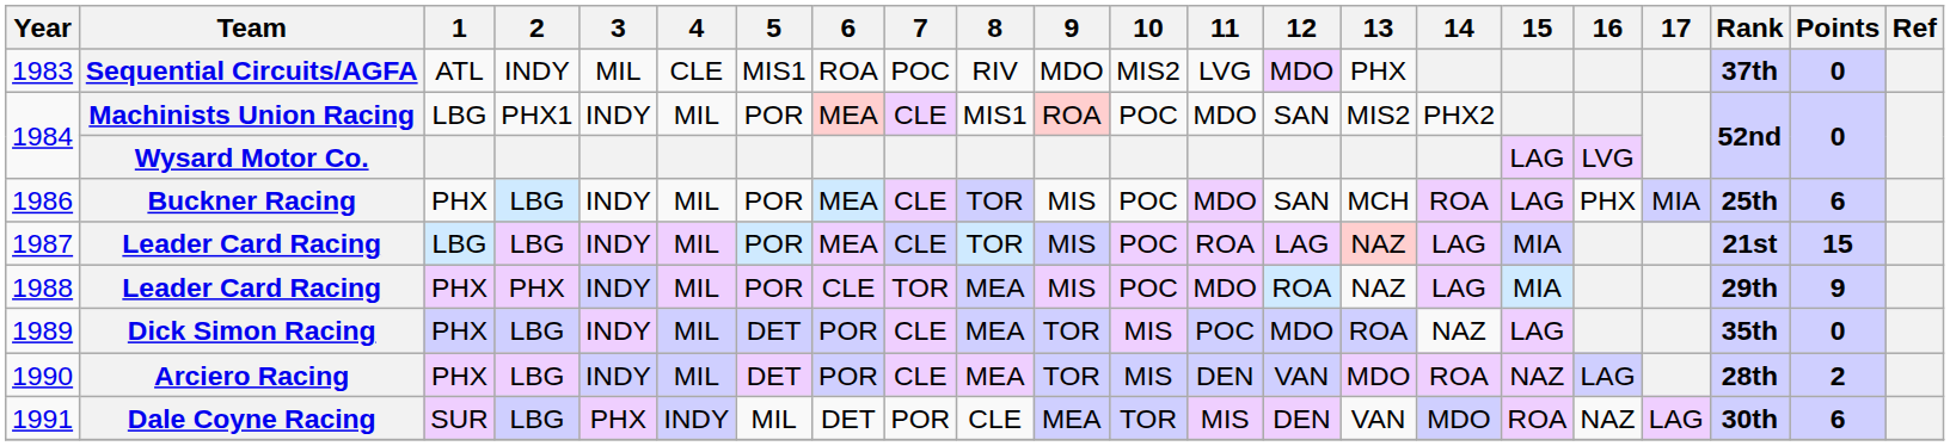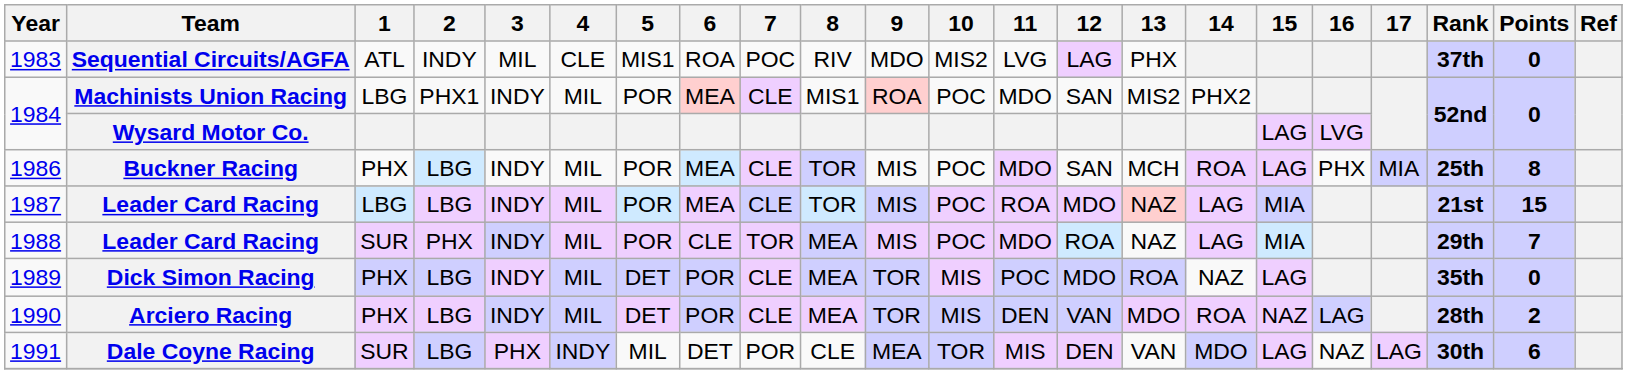 <table class="wikitable" style="text-align:center; font-size:95%">
 <tr>
 <th>Year</th>
 <th>Team</th>
 <th>1</th>
 <th>2</th>
 <th>3</th>
 <th>4</th>
 <th>5</th>
 <th>6</th>
 <th>7</th>
 <th>8</th>
 <th>9</th>
 <th>10</th>
 <th>11</th>
 <th>12</th>
 <th>13</th>
 <th>14</th>
 <th>15</th>
 <th>16</th>
 <th>17</th>
 <th>Rank</th>
 <th>Points</th>
 <th>Ref</th>
 </tr>
 <tr>
 <td><a href='#'>1983</a></td>
 <th><a href='#'>Sequential Circuits/AGFA</a></th>
 <td>ATL</td>
 <td>INDY</td>
 <td>MIL</td>
 <td>CLE</td>
 <td>MIS1</td>
 <td>ROA</td>
 <td>POC</td>
 <td>RIV</td>
 <td>MDO</td>
 <td>MIS2</td>
 <td>LVG</td>
-<td style="background:#EFCFFF;">MDO<br></td>
+<td style="background:#EFCFFF;">LAG<br></td>
 <td>PHX</td>
 <th></th>
 <th></th>
 <th></th>
 <th></th>
 <td style="background:#CFCFFF;"><strong>37th</strong></td>
 <td style="background:#CFCFFF;"><strong>0</strong></td>
 <th></th>
 </tr>
 <tr>
 <td rowspan="2"><a href='#'>1984</a></td>
 <th><a href='#'>Machinists Union Racing</a></th>
 <td>LBG</td>
 <td>PHX1</td>
 <td>INDY</td>
 <td>MIL</td>
 <td>POR</td>
 <td style="background:#FFCFCF;">MEA<br></td>
 <td style="background:#EFCFFF;">CLE<br></td>
 <td>MIS1</td>
 <td style="background:#FFCFCF;">ROA<br></td>
 <td>POC</td>
 <td>MDO</td>
 <td>SAN</td>
 <td>MIS2</td>
 <td>PHX2</td>
 <th></th>
 <th></th>
 <th rowspan="2"></th>
 <td style="background:#CFCFFF;" rowspan="2"><strong>52nd</strong></td>
 <td style="background:#CFCFFF;" rowspan="2"><strong>0</strong></td>
 <th rowspan=2></th>
 </tr>
 <tr>
 <th><a href='#'>Wysard Motor Co.</a></th>
 <th></th>
 <th></th>
 <th></th>
 <th></th>
 <th></th>
 <th></th>
 <th></th>
 <th></th>
 <th></th>
 <th></th>
 <th></th>
 <th></th>
 <th></th>
 <th></th>
 <td style="background:#EFCFFF;">LAG<br></td>
 <td style="background:#EFCFFF;">LVG<br></td>
 </tr>
 <tr>
 <td><a href='#'>1986</a></td>
 <th><a href='#'>Buckner Racing</a></th>
 <td>PHX</td>
 <td style="background:#CFEAFF;">LBG<br></td>
 <td>INDY</td>
 <td>MIL</td>
 <td>POR</td>
 <td style="background:#CFEAFF;">MEA<br></td>
 <td style="background:#EFCFFF;">CLE<br></td>
 <td style="background:#CFCFFF;">TOR<br></td>
 <td>MIS</td>
 <td>POC</td>
 <td style="background:#EFCFFF;">MDO<br></td>
 <td>SAN</td>
 <td>MCH</td>
 <td style="background:#EFCFFF;">ROA<br></td>
 <td style="background:#EFCFFF;">LAG<br></td>
 <td>PHX</td>
 <td style="background:#CFCFFF;">MIA<br></td>
 <td style="background:#CFCFFF;"><strong>25th</strong></td>
-<td style="background:#CFCFFF;"><strong>6</strong></td>
+<td style="background:#CFCFFF;"><strong>8</strong></td>
 <th></th>
 </tr>
 <tr>
 <td><a href='#'>1987</a></td>
 <th><a href='#'>Leader Card Racing</a></th>
 <td style="background:#CFEAFF;">LBG<br></td>
 <td style="background:#EFCFFF;">LBG<br></td>
 <td style="background:#EFCFFF;">INDY<br></td>
 <td style="background:#EFCFFF;">MIL<br></td>
 <td style="background:#CFEAFF;">POR<br></td>
 <td style="background:#EFCFFF;">MEA<br></td>
 <td style="background:#CFCFFF;">CLE<br></td>
 <td style="background:#CFEAFF;">TOR<br></td>
 <td style="background:#CFCFFF;">MIS<br></td>
 <td style="background:#EFCFFF;">POC<br></td>
 <td style="background:#EFCFFF;">ROA<br></td>
-<td style="background:#EFCFFF;">LAG<br></td>
+<td style="background:#EFCFFF;">MDO<br></td>
 <td style="background:#FFCFCF;">NAZ<br></td>
 <td style="background:#EFCFFF;">LAG<br></td>
 <td style="background:#CFCFFF;">MIA<br></td>
 <th></th>
 <th></th>
 <td style="background:#CFCFFF;"><strong>21st</strong></td>
 <td style="background:#CFCFFF;"><strong>15</strong></td>
 <th></th>
 </tr>
 <tr>
 <td><a href='#'>1988</a></td>
 <th><a href='#'>Leader Card Racing</a></th>
-<td style="background:#EFCFFF;">PHX<br></td>
+<td style="background:#EFCFFF;">SUR<br></td>
 <td style="background:#EFCFFF;">PHX<br></td>
 <td style="background:#CFCFFF;">INDY<br></td>
 <td style="background:#EFCFFF;">MIL<br></td>
 <td style="background:#EFCFFF;">POR<br></td>
 <td style="background:#EFCFFF;">CLE<br></td>
 <td style="background:#EFCFFF;">TOR<br></td>
 <td style="background:#CFCFFF;">MEA<br></td>
 <td style="background:#EFCFFF;">MIS<br></td>
 <td style="background:#EFCFFF;">POC<br></td>
 <td style="background:#EFCFFF;">MDO<br></td>
 <td style="background:#CFEAFF;">ROA<br></td>
 <td>NAZ</td>
 <td style="background:#EFCFFF;">LAG<br></td>
 <td style="background:#CFEAFF;">MIA<br></td>
 <th></th>
 <th></th>
 <td style="background:#CFCFFF;"><strong>29th</strong></td>
-<td style="background:#CFCFFF;"><strong>9</strong></td>
+<td style="background:#CFCFFF;"><strong>7</strong></td>
 <th></th>
 </tr>
 <tr>
 <td><a href='#'>1989</a></td>
 <th><a href='#'>Dick Simon Racing</a></th>
 <td style="background:#CFCFFF;">PHX<br></td>
 <td style="background:#CFCFFF;">LBG<br></td>
 <td style="background:#EFCFFF;">INDY<br></td>
 <td style="background:#CFCFFF;">MIL<br></td>
 <td style="background:#CFCFFF;">DET<br></td>
 <td style="background:#CFCFFF;">POR<br></td>
 <td style="background:#EFCFFF;">CLE<br></td>
 <td style="background:#CFCFFF;">MEA<br></td>
 <td style="background:#CFCFFF;">TOR<br></td>
 <td style="background:#EFCFFF;">MIS<br></td>
 <td style="background:#CFCFFF;">POC<br></td>
 <td style="background:#CFCFFF;">MDO<br></td>
 <td style="background:#CFCFFF;">ROA<br></td>
 <td>NAZ</td>
 <td style="background:#EFCFFF;">LAG<br></td>
 <th></th>
 <th></th>
 <td style="background:#CFCFFF;"><strong>35th</strong></td>
 <td style="background:#CFCFFF;"><strong>0</strong></td>
 <th></th>
 </tr>
 <tr>
 <td><a href='#'>1990</a></td>
 <th><a href='#'>Arciero Racing</a></th>
 <td style="background:#EFCFFF;">PHX<br></td>
 <td style="background:#EFCFFF;">LBG<br></td>
 <td style="background:#cfcfff;">INDY<br></td>
 <td style="background:#cfcfff;">MIL<br></td>
 <td style="background:#EFCFFF;">DET<br></td>
 <td style="background:#cfcfff;">POR<br></td>
 <td style="background:#EFCFFF;">CLE<br></td>
 <td style="background:#EFCFFF;">MEA<br></td>
 <td style="background:#cfcfff;">TOR<br></td>
 <td style="background:#cfcfff;">MIS<br></td>
 <td style="background:#cfcfff;">DEN<br></td>
 <td style="background:#cfcfff;">VAN<br></td>
 <td style="background:#EFCFFF;">MDO<br></td>
 <td style="background:#EFCFFF;">ROA<br></td>
 <td style="background:#EFCFFF;">NAZ<br></td>
 <td style="background:#cfcfff;">LAG<br></td>
 <th></th>
 <td style="background:#CFCFFF;"><strong>28th</strong></td>
 <td style="background:#CFCFFF;"><strong>2</strong></td>
 <th></th>
 </tr>
 <tr>
 <td><a href='#'>1991</a></td>
 <th><a href='#'>Dale Coyne Racing</a></th>
 <td style="background:#EFCFFF;">SUR<br></td>
 <td style="background:#CFCFFF;">LBG<br></td>
 <td style="background:#EFCFFF;">PHX<br></td>
 <td style="background:#CFCFFF;">INDY<br></td>
 <td>MIL</td>
 <td>DET</td>
 <td>POR</td>
 <td>CLE</td>
 <td style="background:#CFCFFF;">MEA<br></td>
 <td style="background:#CFCFFF;">TOR<br></td>
 <td style="background:#EFCFFF;">MIS<br></td>
 <td style="background:#EFCFFF;">DEN<br></td>
 <td>VAN</td>
 <td style="background:#CFCFFF;">MDO<br></td>
-<td style="background:#EFCFFF;">ROA<br></td>
+<td style="background:#EFCFFF;">LAG<br></td>
 <td>NAZ</td>
 <td style="background:#EFCFFF;">LAG<br></td>
 <td style="background:#CFCFFF;"><strong>30th</strong></td>
 <td style="background:#CFCFFF;"><strong>6</strong></td>
 <th></th>
 </tr>
 <tr>
 </tr>
 </table>
